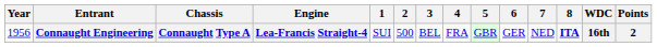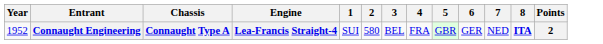 <table class="wikitable" style="text-align:center; font-size:90%">
 <tr>
 <th>Year</th>
 <th>Entrant</th>
 <th>Chassis</th>
 <th>Engine</th>
 <th>1</th>
 <th>2</th>
 <th>3</th>
 <th>4</th>
 <th>5</th>
 <th>6</th>
 <th>7</th>
 <th>8</th>
-<th>WDC</th>
 <th>Points</th>
 </tr>
 <tr>
-<td><a href='#'>1956</a></td>
+<td><a href='#'>1952</a></td>
 <th><a href='#'>Connaught Engineering</a></th>
 <th><a href='#'>Connaught</a> <a href='#'>Type A</a></th>
 <th><a href='#'>Lea-Francis</a> <a href='#'>Straight-4</a></th>
 <td><a href='#'>SUI</a></td>
-<td><a href='#'>500</a></td>
+<td><a href='#'>580</a></td>
 <td><a href='#'>BEL</a></td>
 <td><a href='#'>FRA</a></td>
 <td style="background:#DFFFDF;"><a href='#'>GBR</a><br></td>
 <td><a href='#'>GER</a></td>
 <td><a href='#'>NED</a></td>
 <td><strong><a href='#'>ITA</a></strong></td>
-<th>16th</th>
 <th>2</th>
 </tr>
 </table>
